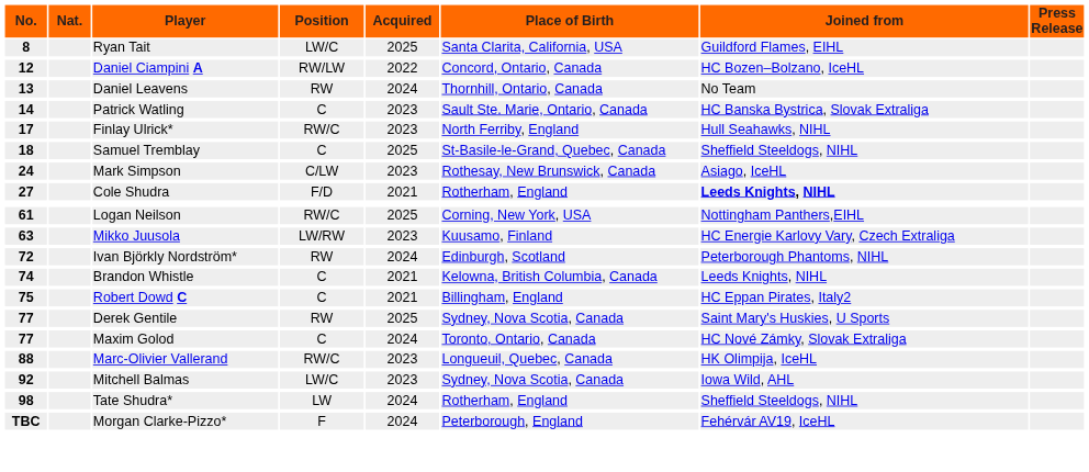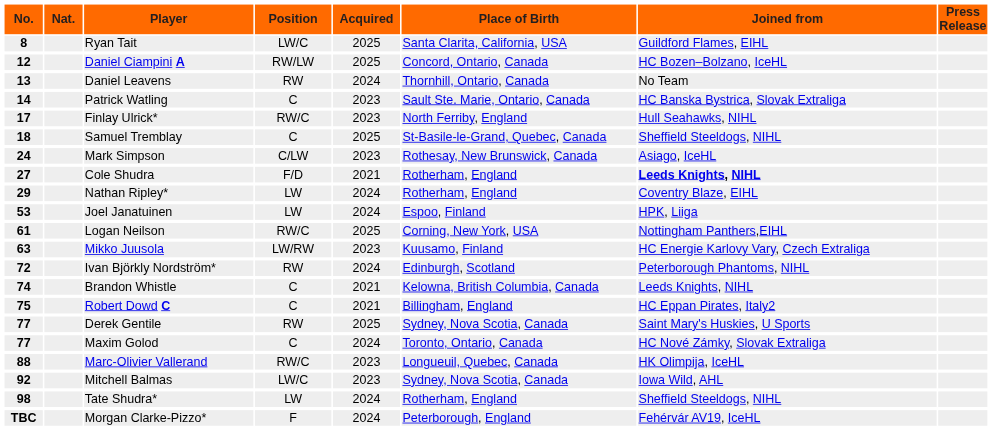 <table>
 <tr style="background:#ff6a00; color:#231f20;">
 <th width=4%>No.</th>
 <th width=4%>Nat.</th>
 <th width=18%>Player</th>
 <th width=8%>Position</th>
 <th width=7%>Acquired</th>
 <th width=25%>Place of Birth</th>
 <th width=32%>Joined from</th>
 <th width=10%>Press Release</th>
 </tr>
 <tr style="background:#eee;">
 <td align="center"><strong>8</strong></td>
 <td></td>
 <td>Ryan Tait</td>
 <td align=center>LW/C</td>
 <td align="center">2025</td>
 <td><a href='#'>Santa Clarita, California</a>, <a href='#'>USA</a></td>
 <td><a href='#'>Guildford Flames</a>, <a href='#'>EIHL</a></td>
 <td></td>
 </tr>
 <tr>
 </tr>
 <tr style="background:#eee;">
 <td align="center"><strong>12</strong></td>
 <td></td>
 <td><a href='#'>Daniel Ciampini</a> <a href='#'><strong>A</strong></a></td>
 <td align="center">RW/LW</td>
-<td align="center">2022</td>
+<td align="center">2025</td>
 <td><a href='#'>Concord, Ontario</a>, <a href='#'>Canada</a></td>
 <td><a href='#'>HC Bozen–Bolzano</a>, <a href='#'>IceHL</a></td>
 <td></td>
 </tr>
 <tr>
 </tr>
 <tr style="background:#eee;">
 <td align=center><strong>13</strong></td>
 <td></td>
 <td>Daniel Leavens</td>
 <td align=center>RW</td>
 <td align=center>2024</td>
 <td><a href='#'>Thornhill, Ontario</a>, <a href='#'>Canada</a></td>
 <td>No Team</td>
 <td></td>
 </tr>
 <tr>
 </tr>
 <tr style="background:#eee;">
 <td align=center><strong>14</strong></td>
 <td></td>
 <td>Patrick Watling</td>
 <td align=center>C</td>
 <td align=center>2023</td>
 <td><a href='#'>Sault Ste. Marie, Ontario</a>, <a href='#'>Canada</a></td>
 <td><a href='#'>HC Banska Bystrica</a>, <a href='#'>Slovak Extraliga</a></td>
 <td></td>
 </tr>
 <tr>
 </tr>
 <tr style="background:#eee;">
 <td align="center"><strong>17</strong></td>
 <td></td>
 <td>Finlay Ulrick*</td>
 <td align="center">RW/C</td>
 <td align="center">2023</td>
 <td><a href='#'>North Ferriby</a>, <a href='#'>England</a></td>
 <td><a href='#'>Hull Seahawks</a>, <a href='#'>NIHL</a></td>
 <td></td>
 </tr>
 <tr>
 </tr>
 <tr style="background:#eee;">
 <td align="center"><strong>18</strong></td>
 <td></td>
 <td>Samuel Tremblay</td>
 <td align="center">C</td>
 <td align="center">2025</td>
 <td><a href='#'>St-Basile-le-Grand, Quebec</a>, <a href='#'>Canada</a></td>
 <td><a href='#'>Sheffield Steeldogs</a>, <a href='#'>NIHL</a></td>
 <td></td>
 </tr>
 <tr>
 </tr>
 <tr style="background:#eee;">
 <td align="center"><strong>24</strong></td>
 <td></td>
 <td>Mark Simpson</td>
 <td align="center">C/LW</td>
 <td align="center">2023</td>
 <td><a href='#'>Rothesay, New Brunswick</a>, <a href='#'>Canada</a></td>
 <td><a href='#'>Asiago</a>, <a href='#'>IceHL</a></td>
 <td></td>
 </tr>
 <tr>
 </tr>
 <tr style="background:#eee;">
 <td align=center><strong>27</strong></td>
 <td></td>
 <td>Cole Shudra</td>
 <td align=center>F/D</td>
 <td align=center>2021</td>
 <td><a href='#'>Rotherham</a>, <a href='#'>England</a></td>
 <td><strong><a href='#'>Leeds Knights</a>, <a href='#'>NIHL</a></strong></td>
 <td></td>
 </tr>
 <tr>
 </tr>
+<tr style="background:#eee;">
+<td align="center"><strong>29</strong></td>
+<td></td>
+<td>Nathan Ripley*</td>
+<td align="center">LW</td>
+<td align="center">2024</td>
+<td><a href='#'>Rotherham</a>, <a href='#'>England</a></td>
+<td><a href='#'>Coventry Blaze</a>, <a href='#'>EIHL</a></td>
+<td></td>
+</tr>
 <tr>
+</tr>
+<tr style="background:#eee">
+<td align="center"><strong>53</strong></td>
+<td></td>
+<td>Joel Janatuinen</td>
+<td align="center">LW</td>
+<td align="center">2024</td>
+<td><a href='#'>Espoo</a>, <a href='#'>Finland</a></td>
+<td><a href='#'>HPK</a>, <a href='#'>Liiga</a></td>
+<td></td>
 </tr>
 <tr>
 </tr>
 <tr style="background:#eee">
 <td align="center"><strong>61</strong></td>
 <td> </td>
 <td>Logan Neilson</td>
 <td align="center">RW/C</td>
 <td align="center">2025</td>
 <td><a href='#'>Corning, New York</a>, <a href='#'>USA</a></td>
 <td><a href='#'>Nottingham Panthers</a>,<a href='#'>EIHL</a></td>
 <td></td>
 </tr>
 <tr>
 </tr>
 <tr style="background:#eee;">
 <td align="center"><strong>63</strong></td>
 <td></td>
 <td><a href='#'>Mikko Juusola</a></td>
 <td align="center">LW/RW</td>
 <td align="center">2023</td>
 <td><a href='#'>Kuusamo</a>, <a href='#'>Finland</a></td>
 <td><a href='#'>HC Energie Karlovy Vary</a>, <a href='#'>Czech Extraliga</a></td>
 <td></td>
 </tr>
 <tr>
 </tr>
 <tr style="background:#eee">
 <td align="center"><strong>72</strong></td>
 <td></td>
 <td>Ivan Björkly Nordström*</td>
 <td align="center">RW</td>
 <td align="center">2024</td>
 <td><a href='#'>Edinburgh</a>, <a href='#'>Scotland</a></td>
 <td><a href='#'>Peterborough Phantoms</a>, <a href='#'>NIHL</a></td>
 <td></td>
 </tr>
 <tr>
 </tr>
 <tr style="background:#eee;">
 <td align="center"><strong>74</strong></td>
 <td></td>
 <td>Brandon Whistle</td>
 <td align="center">C</td>
 <td align="center">2021</td>
 <td><a href='#'>Kelowna, British Columbia</a>, <a href='#'>Canada</a></td>
 <td><a href='#'>Leeds Knights</a>, <a href='#'>NIHL</a></td>
 <td></td>
 </tr>
 <tr>
 </tr>
 <tr style="background:#eee;">
 <td align=center><strong>75</strong></td>
 <td></td>
 <td><a href='#'>Robert Dowd</a> <a href='#'><strong>C</strong></a></td>
 <td align="center">C</td>
 <td align=center>2021</td>
 <td><a href='#'>Billingham</a>, <a href='#'>England</a></td>
 <td><a href='#'>HC Eppan Pirates</a>, <a href='#'>Italy2</a></td>
 <td></td>
 </tr>
 <tr>
 </tr>
 <tr style="background:#eee;">
 <td align="center"><strong>77</strong></td>
 <td></td>
 <td>Derek Gentile</td>
 <td align="center">RW</td>
 <td align="center">2025</td>
 <td><a href='#'>Sydney, Nova Scotia</a>, <a href='#'>Canada</a></td>
 <td><a href='#'>Saint Mary's Huskies</a>, <a href='#'>U Sports</a></td>
 <td></td>
 </tr>
 <tr>
 </tr>
 <tr style="background:#eee;">
 <td align=center><strong>77</strong></td>
 <td></td>
 <td>Maxim Golod</td>
 <td align=center>C</td>
 <td align=center>2024</td>
 <td><a href='#'>Toronto, Ontario</a>, <a href='#'>Canada</a></td>
 <td><a href='#'>HC Nové Zámky</a>, <a href='#'>Slovak Extraliga</a></td>
 <td></td>
 </tr>
 <tr>
 </tr>
 <tr style="background:#eee;">
 <td align="center"><strong>88</strong></td>
 <td></td>
 <td><a href='#'>Marc-Olivier Vallerand</a></td>
 <td align="center">RW/C</td>
 <td align="center">2023</td>
 <td><a href='#'>Longueuil, Quebec</a>, <a href='#'>Canada</a></td>
 <td><a href='#'>HK Olimpija</a>, <a href='#'>IceHL</a></td>
 <td></td>
 </tr>
 <tr>
 </tr>
 <tr style="background:#eee;">
 <td align="center"><strong>92</strong></td>
 <td></td>
 <td>Mitchell Balmas</td>
 <td align="center">LW/C</td>
 <td align="center">2023</td>
 <td><a href='#'>Sydney, Nova Scotia</a>, <a href='#'>Canada</a></td>
 <td><a href='#'>Iowa Wild</a>, <a href='#'>AHL</a></td>
 <td></td>
 </tr>
 <tr>
 </tr>
 <tr style="background:#eee;">
 <td align="center"><strong>98</strong></td>
 <td></td>
 <td>Tate Shudra*</td>
 <td align="center">LW</td>
 <td align="center">2024</td>
 <td><a href='#'>Rotherham</a>, <a href='#'>England</a></td>
 <td><a href='#'>Sheffield Steeldogs</a>, <a href='#'>NIHL</a></td>
 <td></td>
 </tr>
 <tr>
 </tr>
 <tr style="background:#eee;">
 <td align="center"><strong>TBC</strong></td>
 <td></td>
 <td>Morgan Clarke-Pizzo*</td>
 <td align="center">F</td>
 <td align="center">2024</td>
 <td><a href='#'>Peterborough</a>, <a href='#'>England</a></td>
 <td><a href='#'>Fehérvár AV19</a>, <a href='#'>IceHL</a></td>
 <td></td>
 </tr>
 </table>
